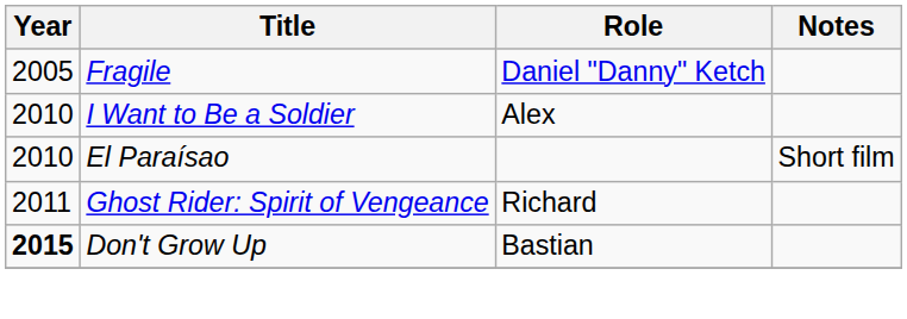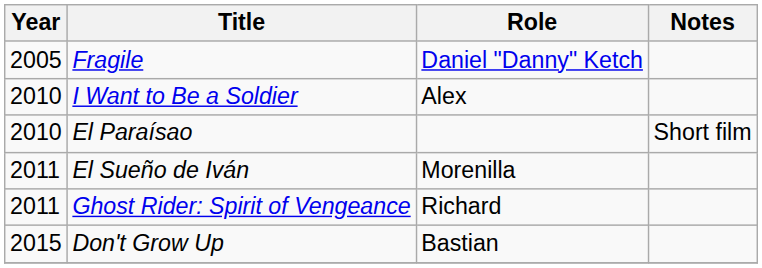 <table class="wikitable">
 <tr>
 <th>Year</th>
 <th>Title</th>
 <th>Role</th>
 <th>Notes</th>
 </tr>
 <tr>
 <td>2005</td>
 <td><em><a href='#'>Fragile</a></em></td>
 <td><a href='#'>Daniel "Danny" Ketch</a></td>
 <td></td>
 </tr>
 <tr>
 <td>2010</td>
 <td><em><a href='#'>I Want to Be a Soldier</a></em></td>
 <td>Alex</td>
 <td></td>
 </tr>
 <tr>
 <td>2010</td>
 <td><em>El Paraísao</em></td>
 <td></td>
 <td>Short film</td>
 </tr>
 <tr>
 <td>2011</td>
+<td><em>El Sueño de Iván</em></td>
+<td>Morenilla</td>
+<td></td>
+</tr>
+<tr>
+<td>2011</td>
 <td><em><a href='#'>Ghost Rider: Spirit of Vengeance</a></em></td>
 <td>Richard</td>
 <td></td>
 </tr>
 <tr>
-<td><strong>2015</strong></td>
+<td>2015</td>
 <td><em>Don't Grow Up</em></td>
 <td>Bastian</td>
 <td></td>
 </tr>
 <tr>
 </tr>
 </table>
